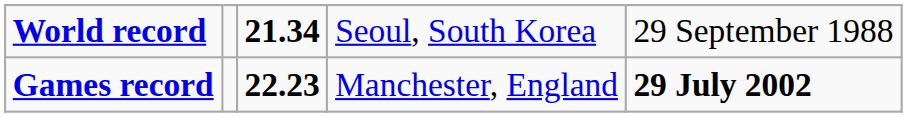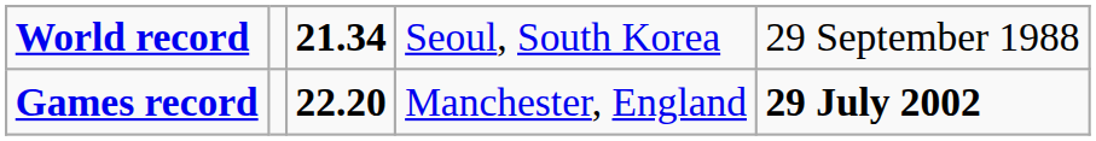 <table class="wikitable">
 <tr>
 <td><a href='#'><strong>World record</strong></a></td>
 <td></td>
 <td><strong>21.34</strong></td>
 <td><a href='#'>Seoul</a>, <a href='#'>South Korea</a></td>
 <td>29 September 1988</td>
 </tr>
 <tr>
 <td><a href='#'><strong>Games record</strong></a></td>
 <td></td>
-<td><strong>22.23</strong></td>
+<td><strong>22.20</strong></td>
 <td><a href='#'>Manchester</a>, <a href='#'>England</a></td>
 <td><strong>29 July 2002</strong></td>
 </tr>
 </table>
